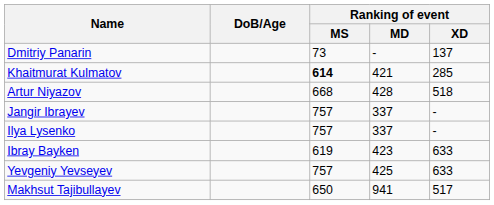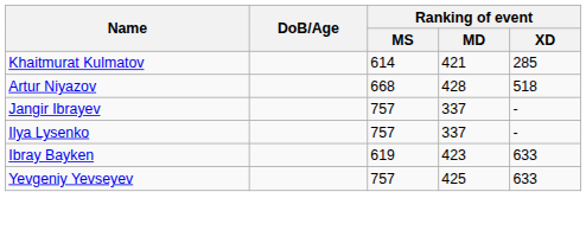 <table class="wikitable" style="width:600px; font-size:95%;">
 <tr>
 <th rowspan="2" align="left">Name</th>
 <th rowspan="2" align="left">DoB/Age</th>
 <th colspan="3" align="center">Ranking of event</th>
 </tr>
 <tr>
 <th align="center">MS</th>
 <th>MD</th>
 <th align="center">XD</th>
 </tr>
 <tr>
-<td><a href='#'>Dmitriy Panarin</a></td>
-<td></td>
-<td>73</td>
-<td>-</td>
-<td>137</td>
-</tr>
-<tr>
 <td><a href='#'>Khaitmurat Kulmatov</a></td>
 <td></td>
-<td><strong>614</strong></td>
+<td>614</td>
 <td>421</td>
 <td>285</td>
 </tr>
 <tr>
 <td><a href='#'>Artur Niyazov</a></td>
 <td></td>
 <td>668</td>
 <td>428</td>
 <td>518</td>
 </tr>
 <tr>
 <td><a href='#'>Jangir Ibrayev</a></td>
 <td></td>
 <td>757</td>
 <td>337</td>
 <td>-</td>
 </tr>
 <tr>
 <td><a href='#'>Ilya Lysenko</a></td>
 <td></td>
 <td>757</td>
 <td>337</td>
 <td>-</td>
 </tr>
 <tr>
 <td><a href='#'>Ibray Bayken</a></td>
 <td></td>
 <td>619</td>
 <td>423</td>
 <td>633</td>
 </tr>
 <tr>
 <td><a href='#'>Yevgeniy Yevseyev</a></td>
 <td></td>
 <td>757</td>
 <td>425</td>
 <td>633</td>
 </tr>
-<tr>
-<td><a href='#'>Makhsut Tajibullayev</a></td>
-<td></td>
-<td>650</td>
-<td>941</td>
-<td>517</td>
-</tr>
 </table>
